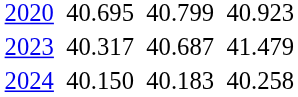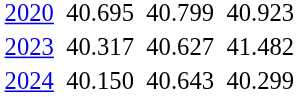 <table>
 <tr>
 <td><a href='#'>2020</a></td>
 <td></td>
 <td>40.695</td>
 <td></td>
 <td>40.799</td>
 <td></td>
 <td>40.923</td>
 </tr>
 <tr>
 <td><a href='#'>2023</a></td>
 <td></td>
 <td>40.317</td>
 <td></td>
-<td>40.687</td>
+<td>40.627</td>
 <td></td>
-<td>41.479</td>
+<td>41.482</td>
 </tr>
 <tr>
 <td><a href='#'>2024</a></td>
 <td></td>
 <td>40.150</td>
 <td></td>
-<td>40.183</td>
+<td>40.643</td>
 <td></td>
-<td>40.258</td>
+<td>40.299</td>
 </tr>
 </table>
